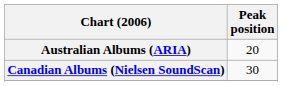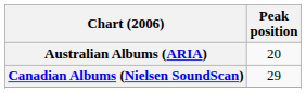 <table class="wikitable sortable plainrowheaders" style="text-align:center">
 <tr>
 <th scope="col">Chart (2006)</th>
 <th scope="col">Peak<br>position</th>
 </tr>
 <tr>
 <th scope="row">Australian Albums (<a href='#'>ARIA</a>)</th>
 <td>20</td>
 </tr>
 <tr>
 <th scope="row"><a href='#'>Canadian Albums</a> (<a href='#'>Nielsen SoundScan</a>)</th>
-<td>30</td>
+<td>29</td>
 </tr>
 <tr>
 </tr>
 <tr>
 </tr>
 <tr>
 </tr>
 <tr>
 </tr>
 <tr>
 </tr>
 <tr>
 </tr>
 <tr>
 </tr>
 <tr>
 </tr>
 <tr>
 </tr>
 </table>
